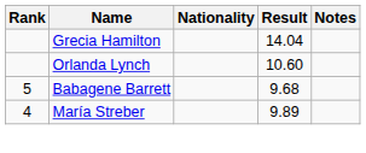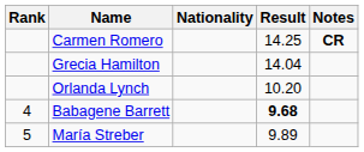 <table class="wikitable sortable" style="text-align:center;font-size:95%">
 <tr>
 <th>Rank</th>
 <th>Name</th>
 <th>Nationality</th>
 <th>Result</th>
 <th>Notes</th>
+</tr>
+<tr>
+<td></td>
+<td align=left><a href='#'>Carmen Romero</a></td>
+<td align=left></td>
+<td>14.25</td>
+<td><strong>CR</strong></td>
 </tr>
 <tr>
 <td></td>
 <td align=left><a href='#'>Grecia Hamilton</a></td>
 <td align=left></td>
 <td>14.04</td>
 <td></td>
 </tr>
 <tr>
 <td></td>
 <td align=left><a href='#'>Orlanda Lynch</a></td>
 <td align=left></td>
-<td>10.60</td>
+<td>10.20</td>
+<td></td>
+</tr>
+<tr>
+<td>4</td>
+<td align=left><a href='#'>Babagene Barrett</a></td>
+<td align=left></td>
+<td><strong>9.68</strong></td>
 <td></td>
 </tr>
 <tr>
 <td>5</td>
-<td align=left><a href='#'>Babagene Barrett</a></td>
-<td align=left></td>
-<td>9.68</td>
-<td></td>
-</tr>
-<tr>
-<td>4</td>
 <td align=left><a href='#'>María Streber</a></td>
 <td align=left></td>
 <td>9.89</td>
 <td></td>
 </tr>
 </table>
